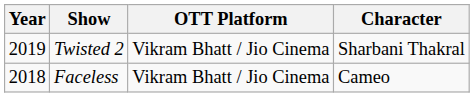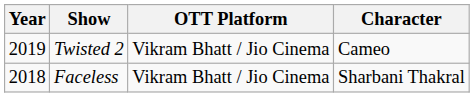 <table class="wikitable">
 <tr>
 <th>Year</th>
 <th>Show</th>
 <th>OTT Platform</th>
 <th>Character</th>
 </tr>
 <tr>
 <td>2019</td>
 <td><em>Twisted 2</em></td>
 <td>Vikram Bhatt / Jio Cinema</td>
-<td>Sharbani Thakral</td>
+<td>Cameo</td>
 </tr>
 <tr>
 <td>2018</td>
 <td><em>Faceless</em></td>
 <td>Vikram Bhatt / Jio Cinema</td>
-<td>Cameo</td>
+<td>Sharbani Thakral</td>
 </tr>
 </table>
